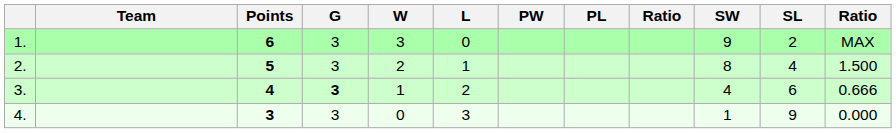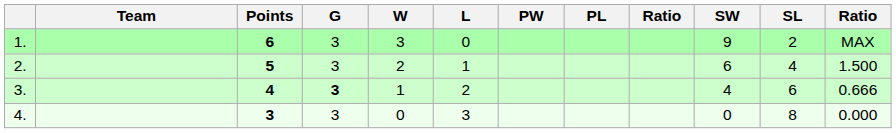 <table class=wikitable style="text-align:center">
 <tr style="background: #DCDCDC">
 <th width="25"></th>
 <th width="200">Team</th>
 <th width="60">Points</th>
 <th width="60">G</th>
 <th width="60">W</th>
 <th width="60">L</th>
 <th width="60">PW</th>
 <th width="60">PL</th>
 <th width="60">Ratio</th>
 <th width="60">SW</th>
 <th width="60">SL</th>
 <th width="60">Ratio</th>
 </tr>
 <tr style="background: #AAFFAA">
 <td>1.</td>
 <td align=left></td>
 <td><strong>6</strong></td>
 <td>3</td>
 <td>3</td>
 <td>0</td>
 <td></td>
 <td></td>
 <td></td>
 <td>9</td>
 <td>2</td>
 <td>MAX</td>
 </tr>
 <tr style="background: #CCFFCC">
 <td>2.</td>
 <td align=left></td>
 <td><strong>5</strong></td>
 <td>3</td>
 <td>2</td>
 <td>1</td>
 <td></td>
 <td></td>
 <td></td>
-<td>8</td>
+<td>6</td>
 <td>4</td>
 <td>1.500</td>
 </tr>
 <tr style="background: #CCFFCC">
 <td>3.</td>
 <td align=left></td>
 <td><strong>4</strong></td>
 <td><strong>3</strong></td>
 <td>1</td>
 <td>2</td>
 <td></td>
 <td></td>
 <td></td>
 <td>4</td>
 <td>6</td>
 <td>0.666</td>
 </tr>
 <tr style="background: #EEFFEE">
 <td>4.</td>
 <td align=left></td>
 <td><strong>3</strong></td>
 <td>3</td>
 <td>0</td>
 <td>3</td>
 <td></td>
 <td></td>
 <td></td>
-<td>1</td>
-<td>9</td>
+<td>0</td>
+<td>8</td>
 <td>0.000</td>
 </tr>
 </table>
